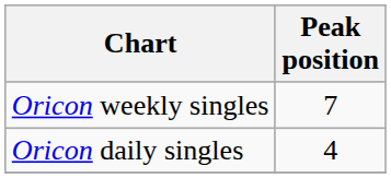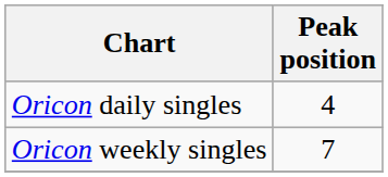 <table class="wikitable sortable">
 <tr>
 <th>Chart</th>
 <th>Peak<br>position</th>
 </tr>
 <tr>
+<td><em><a href='#'>Oricon</a></em> daily singles</td>
+<td align="center">4</td>
+</tr>
+<tr>
 <td><em><a href='#'>Oricon</a></em> weekly singles</td>
 <td align="center">7</td>
 </tr>
 <tr>
-<td><em><a href='#'>Oricon</a></em> daily singles</td>
-<td align="center">4</td>
-</tr>
-<tr>
 </tr>
 </table>
